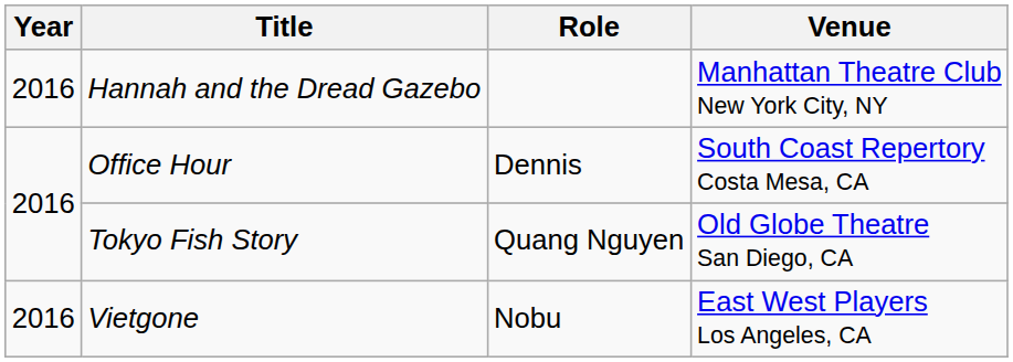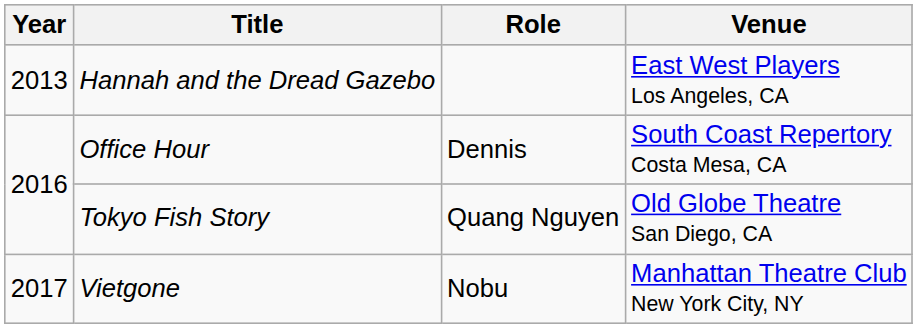 <table class="wikitable plainrowheaders sortable">
 <tr>
 <th>Year</th>
 <th>Title</th>
 <th>Role</th>
 <th>Venue</th>
 </tr>
 <tr>
-<td>2016</td>
+<td>2013</td>
 <td><em>Hannah and the Dread Gazebo</em></td>
 <td></td>
-<td><a href='#'>Manhattan Theatre Club</a> <br> <small> New York City, NY </small></td>
+<td><a href='#'>East West Players</a> <br> <small> Los Angeles, CA </small></td>
 </tr>
 <tr>
 <td rowspan="2">2016</td>
 <td><em>Office Hour</em></td>
 <td>Dennis</td>
 <td><a href='#'>South Coast Repertory</a> <br> <small> Costa Mesa, CA </small></td>
 </tr>
 <tr>
 <td><em>Tokyo Fish Story</em></td>
 <td>Quang Nguyen</td>
 <td><a href='#'>Old Globe Theatre</a> <br> <small> San Diego, CA </small></td>
 </tr>
 <tr>
-<td>2016</td>
+<td>2017</td>
 <td><em>Vietgone</em></td>
 <td>Nobu</td>
-<td><a href='#'>East West Players</a> <br> <small> Los Angeles, CA </small></td>
+<td><a href='#'>Manhattan Theatre Club</a> <br> <small> New York City, NY </small></td>
 </tr>
 </table>
